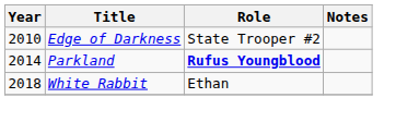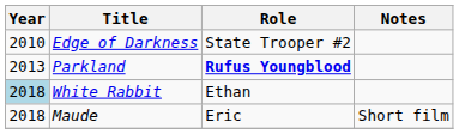 <table class="wikitable sortable">
 <tr>
 <th>Year</th>
 <th>Title</th>
 <th>Role</th>
 <th class="unsortable">Notes</th>
 </tr>
 <tr>
 <td>2010</td>
 <td><em><a href='#'>Edge of Darkness</a></em></td>
 <td>State Trooper #2</td>
 <td></td>
 </tr>
 <tr>
-<td>2014</td>
+<td>2013</td>
 <td><em><a href='#'>Parkland</a></em></td>
 <td><strong><a href='#'>Rufus Youngblood</a></strong></td>
 <td></td>
 </tr>
 <tr>
-<td>2018</td>
+<td style="background: lightblue;">2018</td>
 <td><em><a href='#'>White Rabbit</a></em></td>
 <td>Ethan</td>
 <td></td>
 </tr>
 <tr>
+<td>2018</td>
+<td><em>Maude</em></td>
+<td>Eric</td>
+<td>Short film</td>
+</tr>
+<tr>
 </tr>
 </table>
